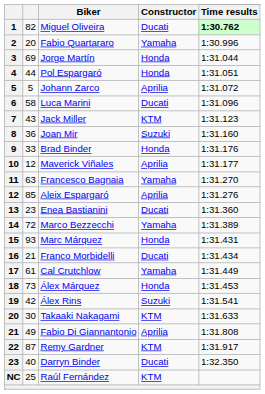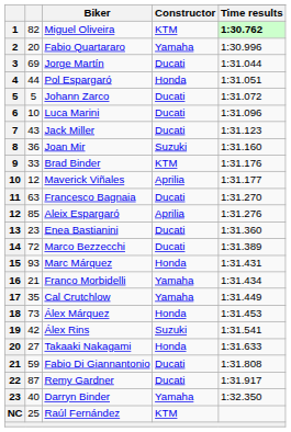 <table class="wikitable sortable" style="font-size: 85%;">
 <tr>
 <th rowspan="2"></th>
 <th rowspan="2"></th>
 <th rowspan="2">Biker</th>
 <th rowspan="2">Constructor</th>
 </tr>
 <tr>
 <th scope="col">Time results</th>
 </tr>
 <tr>
 <th scope="row">1</th>
 <td align="center">82</td>
 <td> <a href='#'>Miguel Oliveira</a></td>
-<td><a href='#'>Ducati</a></td>
+<td><a href='#'>KTM</a></td>
 <td style="background:#ccffcc;"><strong>1:30.762</strong></td>
 </tr>
 <tr>
 <th scope="row">2</th>
 <td align="center">20</td>
 <td> <a href='#'>Fabio Quartararo</a></td>
 <td><a href='#'>Yamaha</a></td>
 <td>1:30.996</td>
 </tr>
 <tr>
 <th scope="row">3</th>
 <td align="center">69</td>
 <td> <a href='#'>Jorge Martín</a></td>
-<td><a href='#'>Honda</a></td>
+<td><a href='#'>Ducati</a></td>
 <td>1:31.044</td>
 </tr>
 <tr>
 <th scope="row">4</th>
 <td align="center">44</td>
 <td> <a href='#'>Pol Espargaró</a></td>
 <td><a href='#'>Honda</a></td>
 <td>1:31.051</td>
 </tr>
 <tr>
 <th scope="row">5</th>
 <td align="center">5</td>
 <td> <a href='#'>Johann Zarco</a></td>
-<td><a href='#'>Aprilia</a></td>
+<td><a href='#'>Ducati</a></td>
 <td>1:31.072</td>
 </tr>
 <tr>
 <th scope="row">6</th>
-<td align="center">58</td>
+<td align="center">10</td>
 <td> <a href='#'>Luca Marini</a></td>
 <td><a href='#'>Ducati</a></td>
 <td>1:31.096</td>
 </tr>
 <tr>
 <th scope="row">7</th>
 <td align="center">43</td>
 <td> <a href='#'>Jack Miller</a></td>
-<td><a href='#'>KTM</a></td>
+<td><a href='#'>Ducati</a></td>
 <td>1:31.123</td>
 </tr>
 <tr>
 <th scope="row">8</th>
 <td align="center">36</td>
 <td> <a href='#'>Joan Mir</a></td>
 <td><a href='#'>Suzuki</a></td>
 <td>1:31.160</td>
 </tr>
 <tr>
 <th scope="row">9</th>
 <td align="center">33</td>
 <td> <a href='#'>Brad Binder</a></td>
-<td><a href='#'>Honda</a></td>
+<td><a href='#'>KTM</a></td>
 <td>1:31.176</td>
 </tr>
 <tr>
 <th scope="row">10</th>
 <td align="center">12</td>
 <td> <a href='#'>Maverick Viñales</a></td>
 <td><a href='#'>Aprilia</a></td>
 <td>1:31.177</td>
 </tr>
 <tr>
 <th scope="row">11</th>
 <td align="center">63</td>
 <td> <a href='#'>Francesco Bagnaia</a></td>
-<td><a href='#'>Yamaha</a></td>
+<td><a href='#'>Ducati</a></td>
 <td>1:31.270</td>
 </tr>
 <tr>
 <th scope="row">12</th>
 <td align="center">85</td>
 <td> <a href='#'>Aleix Espargaró</a></td>
 <td><a href='#'>Aprilia</a></td>
 <td>1:31.276</td>
 </tr>
 <tr>
 <th scope="row">13</th>
 <td align="center">23</td>
 <td> <a href='#'>Enea Bastianini</a></td>
 <td><a href='#'>Ducati</a></td>
 <td>1:31.360</td>
 </tr>
 <tr>
 <th scope="row">14</th>
 <td align="center">72</td>
 <td> <a href='#'>Marco Bezzecchi</a></td>
-<td><a href='#'>Yamaha</a></td>
+<td><a href='#'>Ducati</a></td>
 <td>1:31.389</td>
 </tr>
 <tr>
 <th scope="row">15</th>
 <td align="center">93</td>
 <td> <a href='#'>Marc Márquez</a></td>
 <td><a href='#'>Honda</a></td>
 <td>1:31.431</td>
 </tr>
 <tr>
 <th scope="row">16</th>
 <td align="center">21</td>
 <td> <a href='#'>Franco Morbidelli</a></td>
-<td><a href='#'>Ducati</a></td>
+<td><a href='#'>Yamaha</a></td>
 <td>1:31.434</td>
 </tr>
 <tr>
 <th scope="row">17</th>
-<td align="center">61</td>
+<td align="center">35</td>
 <td> <a href='#'>Cal Crutchlow</a></td>
 <td><a href='#'>Yamaha</a></td>
 <td>1:31.449</td>
 </tr>
 <tr>
 <th scope="row">18</th>
 <td align="center">73</td>
 <td> <a href='#'>Álex Márquez</a></td>
 <td><a href='#'>Honda</a></td>
 <td>1:31.453</td>
 </tr>
 <tr>
 <th scope="row">19</th>
 <td align="center">42</td>
 <td> <a href='#'>Álex Rins</a></td>
 <td><a href='#'>Suzuki</a></td>
 <td>1:31.541</td>
 </tr>
 <tr>
 <th scope="row">20</th>
-<td align="center">30</td>
+<td align="center">27</td>
 <td> <a href='#'>Takaaki Nakagami</a></td>
-<td><a href='#'>KTM</a></td>
+<td><a href='#'>Honda</a></td>
 <td>1:31.633</td>
 </tr>
 <tr>
 <th scope="row">21</th>
-<td align="center">49</td>
+<td align="center">59</td>
 <td> <a href='#'>Fabio Di Giannantonio</a></td>
-<td><a href='#'>Aprilia</a></td>
+<td><a href='#'>Ducati</a></td>
 <td>1:31.808</td>
 </tr>
 <tr>
 <th scope="row">22</th>
 <td align="center">87</td>
 <td> <a href='#'>Remy Gardner</a></td>
-<td><a href='#'>KTM</a></td>
+<td><a href='#'>Ducati</a></td>
 <td>1:31.917</td>
 </tr>
 <tr>
 <th scope="row">23</th>
 <td align="center">40</td>
 <td> <a href='#'>Darryn Binder</a></td>
-<td><a href='#'>Ducati</a></td>
+<td><a href='#'>Yamaha</a></td>
 <td>1:32.350</td>
 </tr>
 <tr>
 <th scope="row">NC</th>
 <td align="center">25</td>
 <td> <a href='#'>Raúl Fernández</a></td>
 <td><a href='#'>KTM</a></td>
 <td></td>
 </tr>
 <tr>
 <th colspan="7"></th>
 </tr>
 </table>
